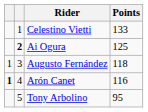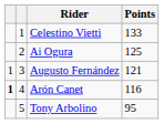 <table class="wikitable" style="font-size: 85%;">
 <tr>
 <th></th>
 <th></th>
 <th>Rider</th>
 <th>Points</th>
 </tr>
 <tr>
 <td></td>
 <td align=center>1</td>
 <td> <a href='#'>Celestino Vietti</a></td>
 <td align=left>133</td>
 </tr>
 <tr>
 <td></td>
-<td align=center><strong>2</strong></td>
+<td align=center>2</td>
 <td> <a href='#'>Ai Ogura</a></td>
 <td align=left>125</td>
 </tr>
 <tr>
 <td> 1</td>
 <td align=center>3</td>
 <td> <a href='#'>Augusto Fernández</a></td>
-<td align=left>118</td>
+<td align=left>121</td>
 </tr>
 <tr>
 <td><strong> 1</strong></td>
 <td align=center>4</td>
 <td> <a href='#'>Arón Canet</a></td>
 <td align=left>116</td>
 </tr>
 <tr>
 <td></td>
 <td align=center>5</td>
 <td> <a href='#'>Tony Arbolino</a></td>
 <td align=left>95</td>
 </tr>
 </table>
